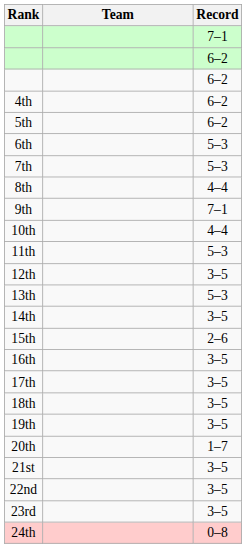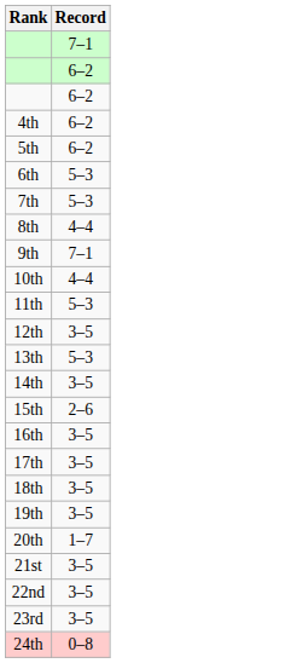 <table class=wikitable style="text-align:center;">
 <tr>
 <th>Rank</th>
-<th width=170>Team</th>
 <th>Record</th>
 </tr>
 <tr bgcolor=ccffcc>
 <td></td>
-<td align=left></td>
 <td>7–1</td>
 </tr>
 <tr bgcolor=ccffcc>
 <td></td>
-<td align=left></td>
 <td>6–2</td>
 </tr>
 <tr>
 <td></td>
-<td align=left></td>
 <td>6–2</td>
 </tr>
 <tr>
 <td>4th</td>
-<td align=left></td>
 <td>6–2</td>
 </tr>
 <tr>
 <td>5th</td>
-<td align=left></td>
 <td>6–2</td>
 </tr>
 <tr>
 <td>6th</td>
-<td align=left></td>
 <td>5–3</td>
 </tr>
 <tr>
 <td>7th</td>
-<td align=left></td>
 <td>5–3</td>
 </tr>
 <tr>
 <td>8th</td>
-<td align=left></td>
 <td>4–4</td>
 </tr>
 <tr>
 <td>9th</td>
-<td align=left></td>
 <td>7–1</td>
 </tr>
 <tr>
 <td>10th</td>
-<td align=left></td>
 <td>4–4</td>
 </tr>
 <tr>
 <td>11th</td>
-<td align=left></td>
 <td>5–3</td>
 </tr>
 <tr>
 <td>12th</td>
-<td align=left></td>
 <td>3–5</td>
 </tr>
 <tr>
 <td>13th</td>
-<td align=left></td>
 <td>5–3</td>
 </tr>
 <tr>
 <td>14th</td>
-<td align=left></td>
 <td>3–5</td>
 </tr>
 <tr>
 <td>15th</td>
-<td align=left></td>
 <td>2–6</td>
 </tr>
 <tr>
 <td>16th</td>
-<td align=left></td>
 <td>3–5</td>
 </tr>
 <tr>
 <td>17th</td>
-<td align=left></td>
 <td>3–5</td>
 </tr>
 <tr>
 <td>18th</td>
-<td align=left></td>
 <td>3–5</td>
 </tr>
 <tr>
 <td>19th</td>
-<td align=left></td>
 <td>3–5</td>
 </tr>
 <tr>
 <td>20th</td>
-<td align=left></td>
 <td>1–7</td>
 </tr>
 <tr>
 <td>21st</td>
-<td align=left></td>
 <td>3–5</td>
 </tr>
 <tr>
 <td>22nd</td>
-<td align=left></td>
 <td>3–5</td>
 </tr>
 <tr>
 <td>23rd</td>
-<td align=left></td>
 <td>3–5</td>
 </tr>
 <tr bgcolor=ffcccc>
 <td>24th</td>
-<td align=left></td>
 <td>0–8</td>
 </tr>
 </table>
